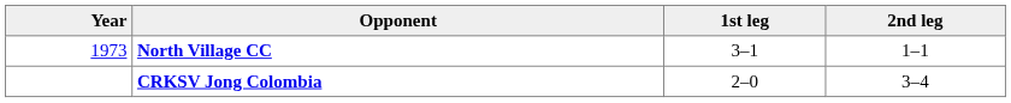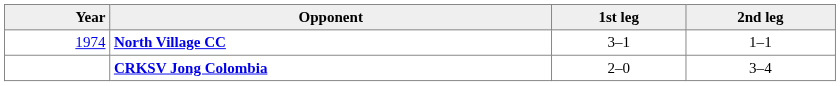 <table border=1 cellspacing=0 cellpadding=4 style="border-collapse: collapse;" width=70%>
 <tr bgcolor="efefef">
 <th align=right>Year</th>
 <th>Opponent</th>
 <th>1st leg</th>
 <th>2nd leg</th>
 </tr>
 <tr>
-<td align=right><a href='#'>1973</a></td>
+<td align=right><a href='#'>1974</a></td>
 <td> <strong><a href='#'>North Village CC</a></strong></td>
 <td align=center>3–1</td>
 <td align=center>1–1</td>
 </tr>
 <tr>
 <td align=right></td>
 <td> <strong><a href='#'>CRKSV Jong Colombia</a></strong></td>
 <td align=center>2–0</td>
 <td align=center>3–4</td>
 </tr>
 </table>
